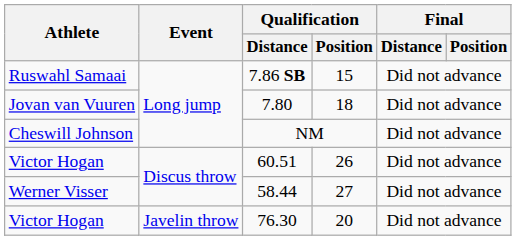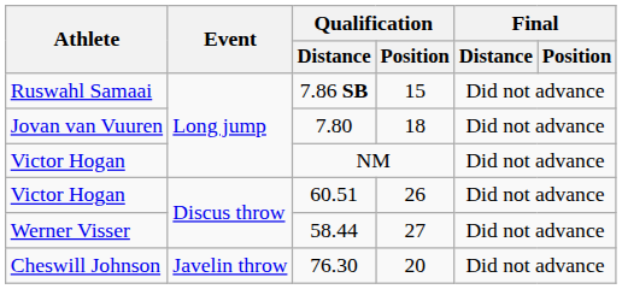 <table class="wikitable" style="font-size:90%">
 <tr>
 <th rowspan="2">Athlete</th>
 <th rowspan="2">Event</th>
 <th colspan="2">Qualification</th>
 <th colspan="2">Final</th>
 </tr>
 <tr style="font-size:95%">
 <th>Distance</th>
 <th>Position</th>
 <th>Distance</th>
 <th>Position</th>
 </tr>
 <tr align="center">
 <td align="left"><a href='#'>Ruswahl Samaai</a></td>
 <td align="left" rowspan=3><a href='#'>Long jump</a></td>
 <td>7.86 <strong>SB</strong></td>
 <td>15</td>
 <td colspan="2">Did not advance</td>
 </tr>
 <tr align="center">
 <td align="left"><a href='#'>Jovan van Vuuren</a></td>
 <td>7.80</td>
 <td>18</td>
 <td colspan="2">Did not advance</td>
 </tr>
 <tr align="center">
-<td align="left"><a href='#'>Cheswill Johnson</a></td>
+<td align="left"><a href='#'>Victor Hogan</a></td>
 <td colspan="2">NM</td>
 <td colspan="2">Did not advance</td>
 </tr>
 <tr align="center">
 <td align="left"><a href='#'>Victor Hogan</a></td>
 <td align="left" rowspan=2><a href='#'>Discus throw</a></td>
 <td>60.51</td>
 <td>26</td>
 <td colspan="2">Did not advance</td>
 </tr>
 <tr align="center">
 <td align="left"><a href='#'>Werner Visser</a></td>
 <td>58.44</td>
 <td>27</td>
 <td colspan="2">Did not advance</td>
 </tr>
 <tr align="center">
-<td align="left"><a href='#'>Victor Hogan</a></td>
+<td align="left"><a href='#'>Cheswill Johnson</a></td>
 <td align="left"><a href='#'>Javelin throw</a></td>
 <td>76.30</td>
 <td>20</td>
 <td colspan="2">Did not advance</td>
 </tr>
 </table>
